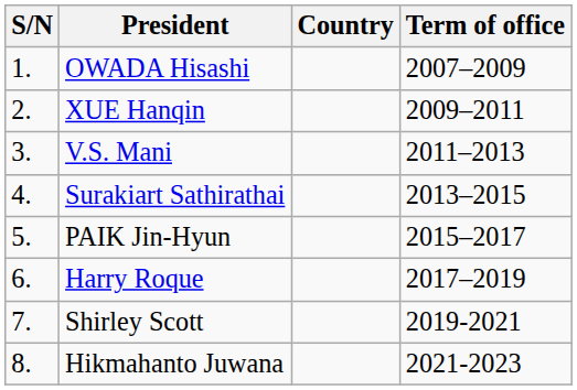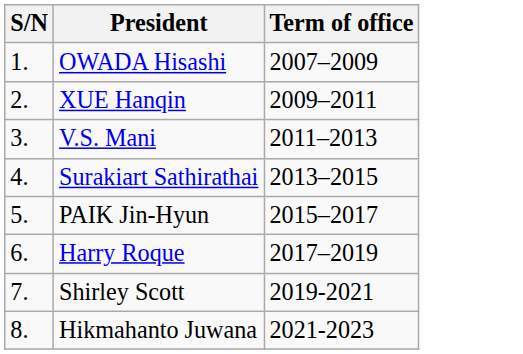 <table class="wikitable">
 <tr>
 <th>S/N</th>
 <th>President</th>
-<th>Country</th>
 <th>Term of office</th>
 </tr>
 <tr>
 <td>1.</td>
 <td><a href='#'>OWADA Hisashi</a></td>
-<td></td>
 <td>2007–2009</td>
 </tr>
 <tr>
 <td>2.</td>
 <td><a href='#'>XUE Hanqin</a></td>
-<td></td>
 <td>2009–2011</td>
 </tr>
 <tr>
 <td>3.</td>
 <td><a href='#'>V.S. Mani</a></td>
-<td></td>
 <td>2011–2013</td>
 </tr>
 <tr>
 <td>4.</td>
 <td><a href='#'>Surakiart Sathirathai</a></td>
-<td></td>
 <td>2013–2015</td>
 </tr>
 <tr>
 <td>5.</td>
 <td>PAIK Jin-Hyun</td>
-<td></td>
 <td>2015–2017</td>
 </tr>
 <tr>
 <td>6.</td>
 <td><a href='#'>Harry Roque</a></td>
-<td></td>
 <td>2017–2019</td>
 </tr>
 <tr>
 <td>7.</td>
 <td>Shirley Scott</td>
-<td></td>
 <td>2019-2021</td>
 </tr>
 <tr>
 <td>8.</td>
 <td>Hikmahanto Juwana</td>
-<td></td>
 <td>2021-2023</td>
 </tr>
 </table>
